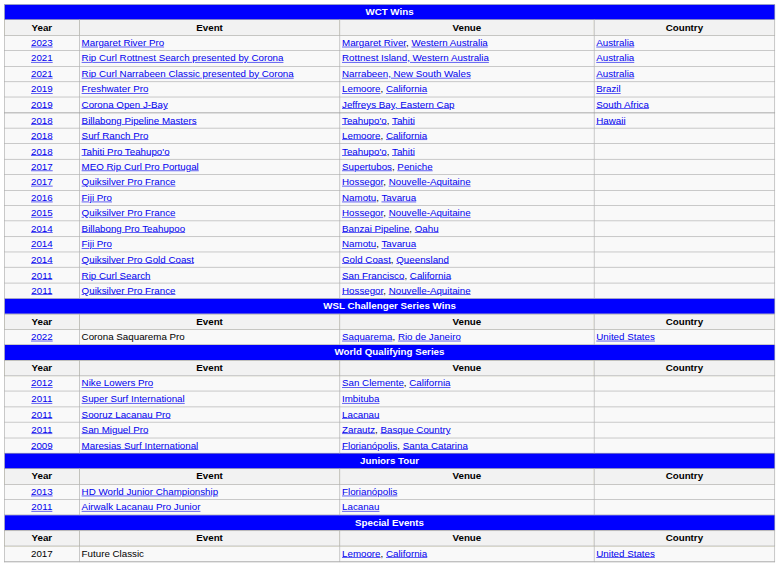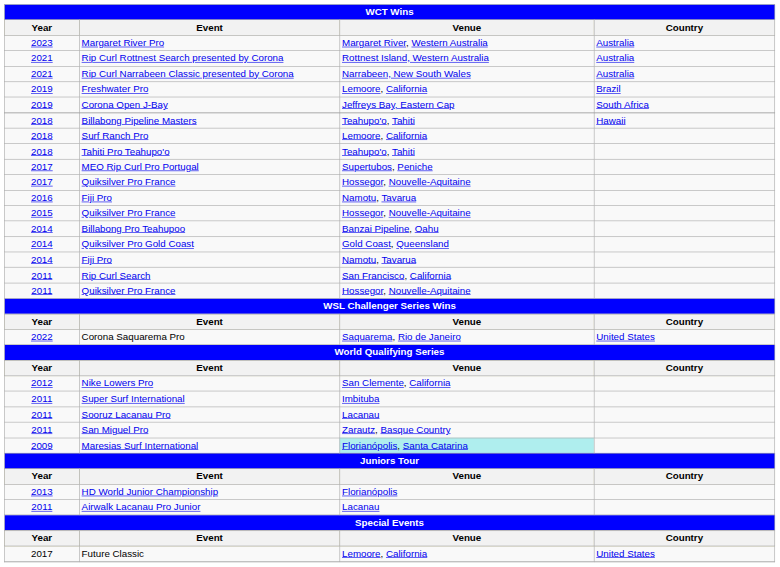 <table class="wikitable" style="width:100%;">
 <tr bgcolor=skyblue>
 <td colspan=4; style="background: blue; color: white" align="center"><strong>WCT Wins</strong></td>
 </tr>
 <tr bgcolor=#bdb76b>
 <th>Year</th>
 <th>Event</th>
 <th>Venue</th>
 <th>Country</th>
 </tr>
 <tr>
 <td style="text-align:center"><a href='#'>2023</a></td>
 <td><a href='#'>Margaret River Pro</a></td>
 <td><a href='#'>Margaret River</a>, <a href='#'>Western Australia</a></td>
 <td> <a href='#'>Australia</a></td>
 </tr>
 <tr>
 <td style=text-align:center><a href='#'>2021</a></td>
 <td><a href='#'>Rip Curl Rottnest Search presented by Corona</a></td>
 <td><a href='#'>Rottnest Island, Western Australia</a></td>
 <td> <a href='#'>Australia</a></td>
 </tr>
 <tr>
 <td style=text-align:center><a href='#'>2021</a></td>
 <td><a href='#'>Rip Curl Narrabeen Classic presented by Corona</a></td>
 <td><a href='#'>Narrabeen, New South Wales</a></td>
 <td> <a href='#'>Australia</a></td>
 </tr>
 <tr>
 <td style=text-align:center><a href='#'>2019</a></td>
 <td><a href='#'>Freshwater Pro</a></td>
 <td><a href='#'>Lemoore</a>, <a href='#'>California</a></td>
 <td> <a href='#'>Brazil</a></td>
 </tr>
 <tr>
 <td style=text-align:center><a href='#'>2019</a></td>
 <td><a href='#'>Corona Open J-Bay</a></td>
 <td><a href='#'>Jeffreys Bay, Eastern Cap</a></td>
 <td> <a href='#'>South Africa</a></td>
 </tr>
 <tr>
 </tr>
 <tr>
 <td style=text-align:center><a href='#'>2018</a></td>
 <td><a href='#'>Billabong Pipeline Masters</a></td>
 <td><a href='#'>Teahupo'o</a>, <a href='#'>Tahiti</a></td>
 <td> <a href='#'>Hawaii</a></td>
 </tr>
 <tr>
 <td style=text-align:center><a href='#'>2018</a></td>
 <td><a href='#'>Surf Ranch Pro</a></td>
 <td><a href='#'>Lemoore</a>, <a href='#'>California</a></td>
 <td></td>
 </tr>
 <tr>
 <td style=text-align:center><a href='#'>2018</a></td>
 <td><a href='#'>Tahiti Pro Teahupo'o</a></td>
 <td><a href='#'>Teahupo'o</a>, <a href='#'>Tahiti</a></td>
 <td></td>
 </tr>
 <tr>
 <td style=text-align:center><a href='#'>2017</a></td>
 <td><a href='#'>MEO Rip Curl Pro Portugal</a></td>
 <td><a href='#'>Supertubos</a>, <a href='#'>Peniche</a></td>
 <td></td>
 </tr>
 <tr>
 <td style=text-align:center><a href='#'>2017</a></td>
 <td><a href='#'>Quiksilver Pro France</a></td>
 <td><a href='#'>Hossegor</a>, <a href='#'>Nouvelle-Aquitaine</a></td>
 <td></td>
 </tr>
 <tr>
 <td style=text-align:center><a href='#'>2016</a></td>
 <td><a href='#'>Fiji Pro</a></td>
 <td><a href='#'>Namotu</a>, <a href='#'>Tavarua</a></td>
 <td></td>
 </tr>
 <tr>
 <td style=text-align:center><a href='#'>2015</a></td>
 <td><a href='#'>Quiksilver Pro France</a></td>
 <td><a href='#'>Hossegor</a>, <a href='#'>Nouvelle-Aquitaine</a></td>
 <td></td>
 </tr>
 <tr>
 <td style=text-align:center><a href='#'>2014</a></td>
 <td><a href='#'>Billabong Pro Teahupoo</a></td>
 <td><a href='#'>Banzai Pipeline</a>, <a href='#'>Oahu</a></td>
 <td></td>
 </tr>
 <tr>
 <td style=text-align:center><a href='#'>2014</a></td>
-<td><a href='#'>Fiji Pro</a></td>
-<td><a href='#'>Namotu</a>, <a href='#'>Tavarua</a></td>
+<td><a href='#'>Quiksilver Pro Gold Coast</a></td>
+<td><a href='#'>Gold Coast</a>, <a href='#'>Queensland</a></td>
 <td></td>
 </tr>
 <tr>
 <td style=text-align:center><a href='#'>2014</a></td>
-<td><a href='#'>Quiksilver Pro Gold Coast</a></td>
-<td><a href='#'>Gold Coast</a>, <a href='#'>Queensland</a></td>
+<td><a href='#'>Fiji Pro</a></td>
+<td><a href='#'>Namotu</a>, <a href='#'>Tavarua</a></td>
 <td></td>
 </tr>
 <tr>
 <td style=text-align:center><a href='#'>2011</a></td>
 <td><a href='#'>Rip Curl Search</a></td>
 <td><a href='#'>San Francisco</a>, <a href='#'>California</a></td>
 <td></td>
 </tr>
 <tr>
 <td style=text-align:center><a href='#'>2011</a></td>
 <td><a href='#'>Quiksilver Pro France</a></td>
 <td><a href='#'>Hossegor</a>, <a href='#'>Nouvelle-Aquitaine</a></td>
 <td></td>
 </tr>
 <tr>
 <td colspan=4; style="background: blue; color: white" align="center"><strong>WSL Challenger Series Wins</strong></td>
 </tr>
 <tr bgcolor=#bdb76b>
 <th>Year</th>
 <th>Event</th>
 <th>Venue</th>
 <th>Country</th>
 </tr>
 <tr>
 <td style="text-align:center"><a href='#'>2022</a></td>
 <td>Corona Saquarema Pro</td>
 <td><a href='#'>Saquarema</a>, <a href='#'>Rio de Janeiro</a></td>
 <td> <a href='#'>United States</a></td>
 </tr>
 <tr>
 <td colspan=4; style="background: blue; color: white" align="center"><strong>World Qualifying Series</strong></td>
 </tr>
 <tr bgcolor=#bdb76b>
 <th>Year</th>
 <th width=   33.8%>Event</th>
 <th width=     33%>Venue</th>
 <th>Country</th>
 </tr>
 <tr>
 <td style=text-align:center><a href='#'>2012</a></td>
 <td><a href='#'>Nike Lowers Pro</a></td>
 <td><a href='#'>San Clemente</a>, <a href='#'>California</a></td>
 <td></td>
 </tr>
 <tr>
 <td style=text-align:center><a href='#'>2011</a></td>
 <td><a href='#'>Super Surf International</a></td>
 <td><a href='#'>Imbituba</a></td>
 <td></td>
 </tr>
 <tr>
 <td style=text-align:center><a href='#'>2011</a></td>
 <td><a href='#'>Sooruz Lacanau Pro</a></td>
 <td><a href='#'>Lacanau</a></td>
 <td></td>
 </tr>
 <tr>
 <td style=text-align:center><a href='#'>2011</a></td>
 <td><a href='#'>San Miguel Pro</a></td>
 <td><a href='#'>Zarautz</a>, <a href='#'>Basque Country</a></td>
 <td></td>
 </tr>
 <tr>
 <td style=text-align:center><a href='#'>2009</a></td>
 <td><a href='#'>Maresias Surf International</a></td>
-<td><a href='#'>Florianópolis</a>, <a href='#'>Santa Catarina</a></td>
+<td style="background: paleturquoise;"><a href='#'>Florianópolis</a>, <a href='#'>Santa Catarina</a></td>
 <td></td>
 </tr>
 <tr>
 <td colspan=4; style="background: blue; color: white" align="center"><strong>Juniors Tour</strong></td>
 </tr>
 <tr bgcolor=#bdb76b>
 <th>Year</th>
 <th width=   33.8%>Event</th>
 <th width=     33%>Venue</th>
 <th>Country</th>
 </tr>
 <tr>
 <td style=text-align:center><a href='#'>2013</a></td>
 <td><a href='#'>HD World Junior Championship</a></td>
 <td><a href='#'>Florianópolis</a></td>
 <td></td>
 </tr>
 <tr>
 <td style=text-align:center><a href='#'>2011</a></td>
 <td><a href='#'>Airwalk Lacanau Pro Junior</a></td>
 <td><a href='#'>Lacanau</a></td>
 <td></td>
 </tr>
 <tr>
 <td colspan=4; style="background: blue; color: white" align="center"><strong>Special Events</strong></td>
 </tr>
 <tr bgcolor=#bdb76b>
 <th>Year</th>
 <th>Event</th>
 <th>Venue</th>
 <th>Country</th>
 </tr>
 <tr>
 <td style=text-align:center>2017</td>
 <td>Future Classic</td>
 <td><a href='#'>Lemoore</a>, <a href='#'>California</a></td>
 <td> <a href='#'>United States</a></td>
 </tr>
 <tr>
 </tr>
 </table>
